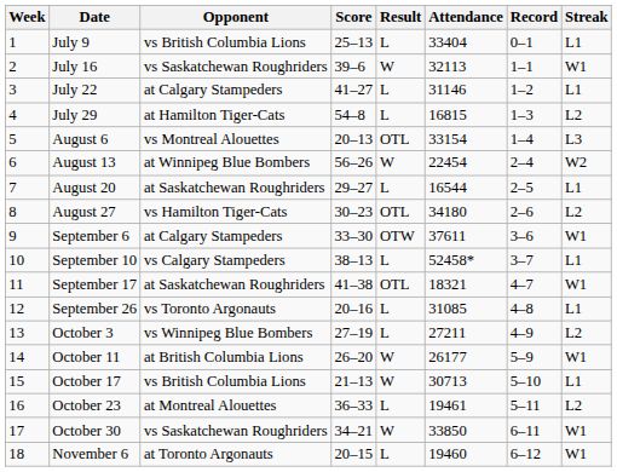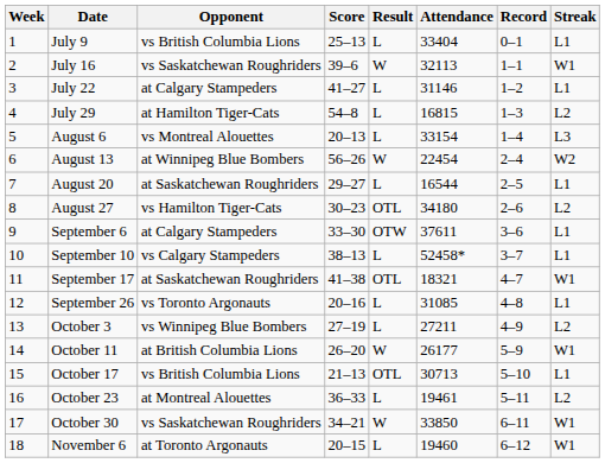 <table class="wikitable">
 <tr>
 <th>Week</th>
 <th>Date</th>
 <th>Opponent</th>
 <th>Score</th>
 <th>Result</th>
 <th>Attendance</th>
 <th>Record</th>
 <th>Streak</th>
 </tr>
 <tr>
 <td>1</td>
 <td>July 9</td>
 <td>vs British Columbia Lions</td>
 <td>25–13</td>
 <td>L</td>
 <td>33404</td>
 <td>0–1</td>
 <td>L1</td>
 </tr>
 <tr>
 <td>2</td>
 <td>July 16</td>
 <td>vs Saskatchewan Roughriders</td>
 <td>39–6</td>
 <td>W</td>
 <td>32113</td>
 <td>1–1</td>
 <td>W1</td>
 </tr>
 <tr>
 <td>3</td>
 <td>July 22</td>
 <td>at Calgary Stampeders</td>
 <td>41–27</td>
 <td>L</td>
 <td>31146</td>
 <td>1–2</td>
 <td>L1</td>
 </tr>
 <tr>
 <td>4</td>
 <td>July 29</td>
 <td>at Hamilton Tiger-Cats</td>
 <td>54–8</td>
 <td>L</td>
 <td>16815</td>
 <td>1–3</td>
 <td>L2</td>
 </tr>
 <tr>
 <td>5</td>
 <td>August 6</td>
 <td>vs Montreal Alouettes</td>
 <td>20–13</td>
-<td>OTL</td>
+<td>L</td>
 <td>33154</td>
 <td>1–4</td>
 <td>L3</td>
 </tr>
 <tr>
 <td>6</td>
 <td>August 13</td>
 <td>at Winnipeg Blue Bombers</td>
 <td>56–26</td>
 <td>W</td>
 <td>22454</td>
 <td>2–4</td>
 <td>W2</td>
 </tr>
 <tr>
 <td>7</td>
 <td>August 20</td>
 <td>at Saskatchewan Roughriders</td>
 <td>29–27</td>
 <td>L</td>
 <td>16544</td>
 <td>2–5</td>
 <td>L1</td>
 </tr>
 <tr>
 <td>8</td>
 <td>August 27</td>
 <td>vs Hamilton Tiger-Cats</td>
 <td>30–23</td>
 <td>OTL</td>
 <td>34180</td>
 <td>2–6</td>
 <td>L2</td>
 </tr>
 <tr>
 <td>9</td>
 <td>September 6</td>
 <td>at Calgary Stampeders</td>
 <td>33–30</td>
 <td>OTW</td>
 <td>37611</td>
 <td>3–6</td>
-<td>W1</td>
+<td>L1</td>
 </tr>
 <tr>
 <td>10</td>
 <td>September 10</td>
 <td>vs Calgary Stampeders</td>
 <td>38–13</td>
 <td>L</td>
 <td>52458*</td>
 <td>3–7</td>
 <td>L1</td>
 </tr>
 <tr>
 <td>11</td>
 <td>September 17</td>
 <td>at Saskatchewan Roughriders</td>
 <td>41–38</td>
 <td>OTL</td>
 <td>18321</td>
 <td>4–7</td>
 <td>W1</td>
 </tr>
 <tr>
 <td>12</td>
 <td>September 26</td>
 <td>vs Toronto Argonauts</td>
 <td>20–16</td>
 <td>L</td>
 <td>31085</td>
 <td>4–8</td>
 <td>L1</td>
 </tr>
 <tr>
 <td>13</td>
 <td>October 3</td>
 <td>vs Winnipeg Blue Bombers</td>
 <td>27–19</td>
 <td>L</td>
 <td>27211</td>
 <td>4–9</td>
 <td>L2</td>
 </tr>
 <tr>
 <td>14</td>
 <td>October 11</td>
 <td>at British Columbia Lions</td>
 <td>26–20</td>
 <td>W</td>
 <td>26177</td>
 <td>5–9</td>
 <td>W1</td>
 </tr>
 <tr>
 <td>15</td>
 <td>October 17</td>
 <td>vs British Columbia Lions</td>
 <td>21–13</td>
-<td>W</td>
+<td>OTL</td>
 <td>30713</td>
 <td>5–10</td>
 <td>L1</td>
 </tr>
 <tr>
 <td>16</td>
 <td>October 23</td>
 <td>at Montreal Alouettes</td>
 <td>36–33</td>
 <td>L</td>
 <td>19461</td>
 <td>5–11</td>
 <td>L2</td>
 </tr>
 <tr>
 <td>17</td>
 <td>October 30</td>
 <td>vs Saskatchewan Roughriders</td>
 <td>34–21</td>
 <td>W</td>
 <td>33850</td>
 <td>6–11</td>
 <td>W1</td>
 </tr>
 <tr>
 <td>18</td>
 <td>November 6</td>
 <td>at Toronto Argonauts</td>
 <td>20–15</td>
 <td>L</td>
 <td>19460</td>
 <td>6–12</td>
 <td>W1</td>
 </tr>
 </table>
